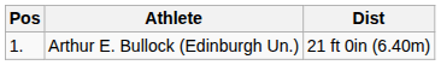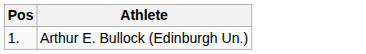 <table class="wikitable">
 <tr>
 <th>Pos</th>
 <th>Athlete</th>
-<th>Dist</th>
 </tr>
 <tr>
 <td>1.</td>
 <td>Arthur E. Bullock (Edinburgh Un.)</td>
-<td>21 ft 0in (6.40m)</td>
 </tr>
 </table>
